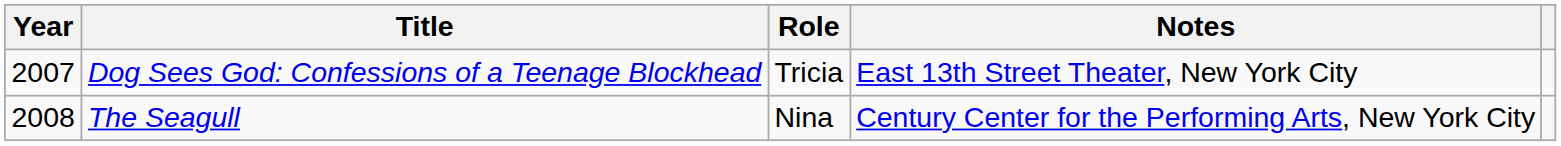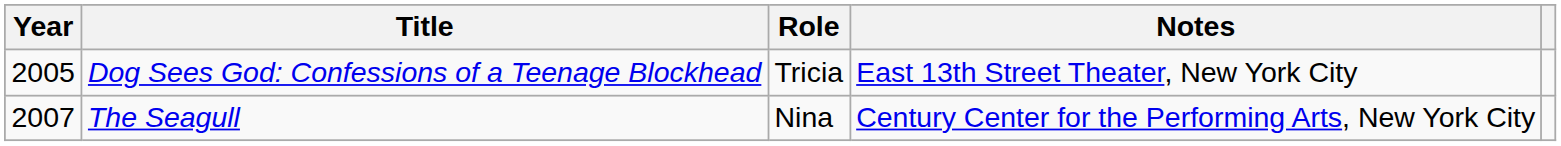 <table class="wikitable">
 <tr>
 <th>Year</th>
 <th>Title</th>
 <th>Role</th>
 <th>Notes</th>
 <th></th>
 </tr>
 <tr>
-<td>2007</td>
+<td>2005</td>
 <td><em><a href='#'>Dog Sees God: Confessions of a Teenage Blockhead</a></em></td>
 <td>Tricia</td>
 <td><a href='#'>East 13th Street Theater</a>, New York City</td>
 <td style="text-align:center;"></td>
 </tr>
 <tr>
-<td>2008</td>
+<td>2007</td>
 <td><em><a href='#'>The Seagull</a></em></td>
 <td>Nina</td>
 <td><a href='#'>Century Center for the Performing Arts</a>, New York City</td>
 <td style="text-align:center;"></td>
 </tr>
 </table>
